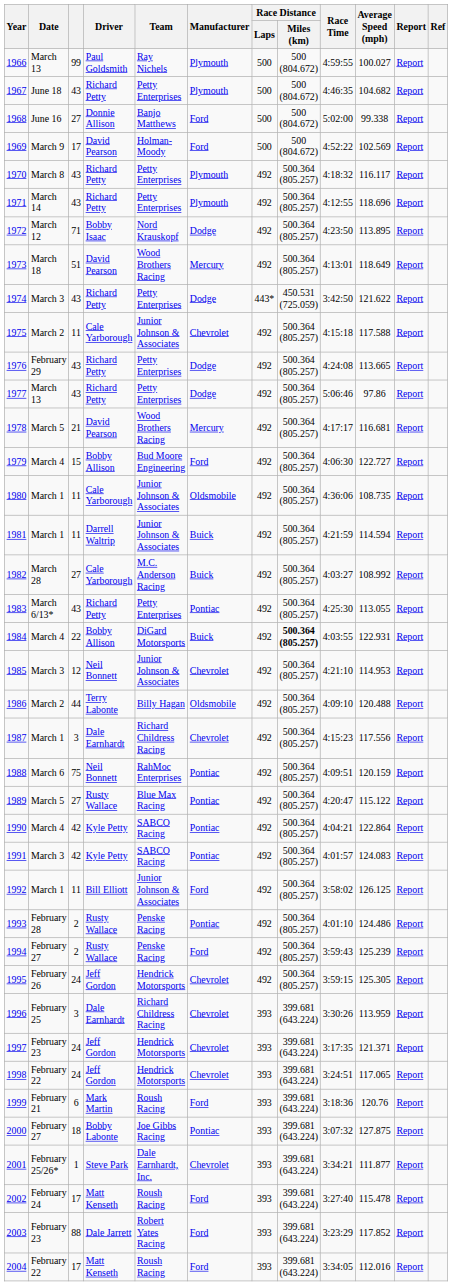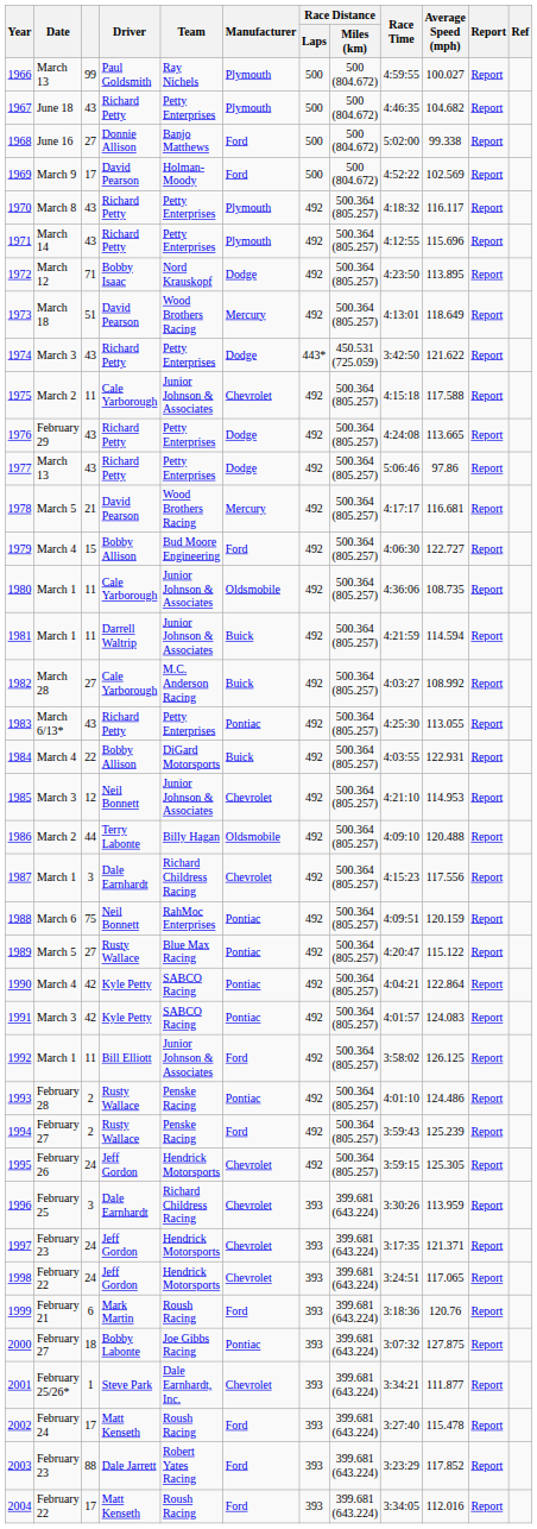 <table class="wikitable" style="font-size: 95%;">
 <tr>
 <th rowspan="2">Year</th>
 <th rowspan="2">Date</th>
 <th rowspan="2"></th>
 <th rowspan="2">Driver</th>
 <th rowspan="2">Team</th>
 <th rowspan="2">Manufacturer</th>
 <th colspan="2">Race Distance</th>
 <th rowspan="2">Race Time</th>
 <th rowspan="2">Average Speed<br>(mph)</th>
 <th rowspan="2">Report</th>
 <th rowspan="2">Ref</th>
 </tr>
 <tr>
 <th>Laps</th>
 <th>Miles (km)</th>
 </tr>
 <tr>
 <td><a href='#'>1966</a></td>
 <td>March 13</td>
 <td align="center">99</td>
 <td><a href='#'>Paul Goldsmith</a></td>
 <td><a href='#'>Ray Nichels</a></td>
 <td><a href='#'>Plymouth</a></td>
 <td align="center">500</td>
 <td align="center">500 (804.672)</td>
 <td align="center">4:59:55</td>
 <td align="center">100.027</td>
 <td><a href='#'>Report</a></td>
 <td align="center"></td>
 </tr>
 <tr>
 <td><a href='#'>1967</a></td>
 <td>June 18</td>
 <td align="center">43</td>
 <td><a href='#'>Richard Petty</a></td>
 <td><a href='#'>Petty Enterprises</a></td>
 <td><a href='#'>Plymouth</a></td>
 <td align="center">500</td>
 <td align="center">500 (804.672)</td>
 <td align="center">4:46:35</td>
 <td align="center">104.682</td>
 <td><a href='#'>Report</a></td>
 <td align="center"></td>
 </tr>
 <tr>
 <td><a href='#'>1968</a></td>
 <td>June 16</td>
 <td align="center">27</td>
 <td><a href='#'>Donnie Allison</a></td>
 <td><a href='#'>Banjo Matthews</a></td>
 <td><a href='#'>Ford</a></td>
 <td align="center">500</td>
 <td align="center">500 (804.672)</td>
 <td align="center">5:02:00</td>
 <td align="center">99.338</td>
 <td><a href='#'>Report</a></td>
 <td align="center"></td>
 </tr>
 <tr>
 <td><a href='#'>1969</a></td>
 <td>March 9</td>
 <td align="center">17</td>
 <td><a href='#'>David Pearson</a></td>
 <td><a href='#'>Holman-Moody</a></td>
 <td><a href='#'>Ford</a></td>
 <td align="center">500</td>
 <td align="center">500 (804.672)</td>
 <td align="center">4:52:22</td>
 <td align="center">102.569</td>
 <td><a href='#'>Report</a></td>
 <td align="center"></td>
 </tr>
 <tr>
 <td><a href='#'>1970</a></td>
 <td>March 8</td>
 <td align="center">43</td>
 <td><a href='#'>Richard Petty</a></td>
 <td><a href='#'>Petty Enterprises</a></td>
 <td><a href='#'>Plymouth</a></td>
 <td align="center">492</td>
 <td align="center">500.364 (805.257)</td>
 <td align="center">4:18:32</td>
 <td align="center">116.117</td>
 <td><a href='#'>Report</a></td>
 <td align="center"></td>
 </tr>
 <tr>
 <td><a href='#'>1971</a></td>
 <td>March 14</td>
 <td align="center">43</td>
 <td><a href='#'>Richard Petty</a></td>
 <td><a href='#'>Petty Enterprises</a></td>
 <td><a href='#'>Plymouth</a></td>
 <td align="center">492</td>
 <td align="center">500.364 (805.257)</td>
 <td align="center">4:12:55</td>
-<td align="center">118.696</td>
+<td align="center">115.696</td>
 <td><a href='#'>Report</a></td>
 <td align="center"></td>
 </tr>
 <tr>
 <td><a href='#'>1972</a></td>
 <td>March 12</td>
 <td align="center">71</td>
 <td><a href='#'>Bobby Isaac</a></td>
 <td><a href='#'>Nord Krauskopf</a></td>
 <td><a href='#'>Dodge</a></td>
 <td align="center">492</td>
 <td align="center">500.364 (805.257)</td>
 <td align="center">4:23:50</td>
 <td align="center">113.895</td>
 <td><a href='#'>Report</a></td>
 <td align="center"></td>
 </tr>
 <tr>
 <td><a href='#'>1973</a></td>
 <td>March 18</td>
 <td align="center">51</td>
 <td><a href='#'>David Pearson</a></td>
 <td><a href='#'>Wood Brothers Racing</a></td>
 <td><a href='#'>Mercury</a></td>
 <td align="center">492</td>
 <td align="center">500.364 (805.257)</td>
 <td align="center">4:13:01</td>
 <td align="center">118.649</td>
 <td><a href='#'>Report</a></td>
 <td align="center"></td>
 </tr>
 <tr>
 <td><a href='#'>1974</a></td>
 <td>March 3</td>
 <td align="center">43</td>
 <td><a href='#'>Richard Petty</a></td>
 <td><a href='#'>Petty Enterprises</a></td>
 <td><a href='#'>Dodge</a></td>
 <td align="center">443*</td>
 <td align="center">450.531 (725.059)</td>
 <td align="center">3:42:50</td>
 <td align="center">121.622</td>
 <td><a href='#'>Report</a></td>
 <td align="center"></td>
 </tr>
 <tr>
 <td><a href='#'>1975</a></td>
 <td>March 2</td>
 <td align="center">11</td>
 <td><a href='#'>Cale Yarborough</a></td>
 <td><a href='#'>Junior Johnson & Associates</a></td>
 <td><a href='#'>Chevrolet</a></td>
 <td align="center">492</td>
 <td align="center">500.364 (805.257)</td>
 <td align="center">4:15:18</td>
 <td align="center">117.588</td>
 <td><a href='#'>Report</a></td>
 <td align="center"></td>
 </tr>
 <tr>
 <td><a href='#'>1976</a></td>
 <td>February 29</td>
 <td align="center">43</td>
 <td><a href='#'>Richard Petty</a></td>
 <td><a href='#'>Petty Enterprises</a></td>
 <td><a href='#'>Dodge</a></td>
 <td align="center">492</td>
 <td align="center">500.364 (805.257)</td>
 <td align="center">4:24:08</td>
 <td align="center">113.665</td>
 <td><a href='#'>Report</a></td>
 <td align="center"></td>
 </tr>
 <tr>
 <td><a href='#'>1977</a></td>
 <td>March 13</td>
 <td align="center">43</td>
 <td><a href='#'>Richard Petty</a></td>
 <td><a href='#'>Petty Enterprises</a></td>
 <td><a href='#'>Dodge</a></td>
 <td align="center">492</td>
 <td align="center">500.364 (805.257)</td>
 <td align="center">5:06:46</td>
 <td align="center">97.86</td>
 <td><a href='#'>Report</a></td>
 <td align="center"></td>
 </tr>
 <tr>
 <td><a href='#'>1978</a></td>
 <td>March 5</td>
 <td align="center">21</td>
 <td><a href='#'>David Pearson</a></td>
 <td><a href='#'>Wood Brothers Racing</a></td>
 <td><a href='#'>Mercury</a></td>
 <td align="center">492</td>
 <td align="center">500.364 (805.257)</td>
 <td align="center">4:17:17</td>
 <td align="center">116.681</td>
 <td><a href='#'>Report</a></td>
 <td align="center"></td>
 </tr>
 <tr>
 <td><a href='#'>1979</a></td>
 <td>March 4</td>
 <td align="center">15</td>
 <td><a href='#'>Bobby Allison</a></td>
 <td><a href='#'>Bud Moore Engineering</a></td>
 <td><a href='#'>Ford</a></td>
 <td align="center">492</td>
 <td align="center">500.364 (805.257)</td>
 <td align="center">4:06:30</td>
 <td align="center">122.727</td>
 <td><a href='#'>Report</a></td>
 <td align="center"></td>
 </tr>
 <tr>
 <td><a href='#'>1980</a></td>
 <td>March 1</td>
 <td align="center">11</td>
 <td><a href='#'>Cale Yarborough</a></td>
 <td><a href='#'>Junior Johnson & Associates</a></td>
 <td><a href='#'>Oldsmobile</a></td>
 <td align="center">492</td>
 <td align="center">500.364 (805.257)</td>
 <td align="center">4:36:06</td>
 <td align="center">108.735</td>
 <td><a href='#'>Report</a></td>
 <td align="center"></td>
 </tr>
 <tr>
 <td><a href='#'>1981</a></td>
 <td>March 1</td>
 <td align="center">11</td>
 <td><a href='#'>Darrell Waltrip</a></td>
 <td><a href='#'>Junior Johnson & Associates</a></td>
 <td><a href='#'>Buick</a></td>
 <td align="center">492</td>
 <td align="center">500.364 (805.257)</td>
 <td align="center">4:21:59</td>
 <td align="center">114.594</td>
 <td><a href='#'>Report</a></td>
 <td align="center"></td>
 </tr>
 <tr>
 <td><a href='#'>1982</a></td>
 <td>March 28</td>
 <td align="center">27</td>
 <td><a href='#'>Cale Yarborough</a></td>
 <td><a href='#'>M.C. Anderson Racing</a></td>
 <td><a href='#'>Buick</a></td>
 <td align="center">492</td>
 <td align="center">500.364 (805.257)</td>
 <td align="center">4:03:27</td>
 <td align="center">108.992</td>
 <td><a href='#'>Report</a></td>
 <td align="center"></td>
 </tr>
 <tr>
 <td><a href='#'>1983</a></td>
 <td>March 6/13*</td>
 <td align="center">43</td>
 <td><a href='#'>Richard Petty</a></td>
 <td><a href='#'>Petty Enterprises</a></td>
 <td><a href='#'>Pontiac</a></td>
 <td align="center">492</td>
 <td align="center">500.364 (805.257)</td>
 <td align="center">4:25:30</td>
 <td align="center">113.055</td>
 <td><a href='#'>Report</a></td>
 <td align="center"></td>
 </tr>
 <tr>
 <td><a href='#'>1984</a></td>
 <td>March 4</td>
 <td align="center">22</td>
 <td><a href='#'>Bobby Allison</a></td>
 <td><a href='#'>DiGard Motorsports</a></td>
 <td><a href='#'>Buick</a></td>
 <td align="center">492</td>
-<td align="center"><strong>500.364 (805.257)</strong></td>
+<td align="center">500.364 (805.257)</td>
 <td align="center">4:03:55</td>
 <td align="center">122.931</td>
 <td><a href='#'>Report</a></td>
 <td align="center"></td>
 </tr>
 <tr>
 <td><a href='#'>1985</a></td>
 <td>March 3</td>
 <td align="center">12</td>
 <td><a href='#'>Neil Bonnett</a></td>
 <td><a href='#'>Junior Johnson & Associates</a></td>
 <td><a href='#'>Chevrolet</a></td>
 <td align="center">492</td>
 <td align="center">500.364 (805.257)</td>
 <td align="center">4:21:10</td>
 <td align="center">114.953</td>
 <td><a href='#'>Report</a></td>
 <td align="center"></td>
 </tr>
 <tr>
 <td><a href='#'>1986</a></td>
 <td>March 2</td>
 <td align="center">44</td>
 <td><a href='#'>Terry Labonte</a></td>
 <td><a href='#'>Billy Hagan</a></td>
 <td><a href='#'>Oldsmobile</a></td>
 <td align="center">492</td>
 <td align="center">500.364 (805.257)</td>
 <td align="center">4:09:10</td>
 <td align="center">120.488</td>
 <td><a href='#'>Report</a></td>
 <td align="center"></td>
 </tr>
 <tr>
 <td><a href='#'>1987</a></td>
 <td>March 1</td>
 <td align="center">3</td>
 <td><a href='#'>Dale Earnhardt</a></td>
 <td><a href='#'>Richard Childress Racing</a></td>
 <td><a href='#'>Chevrolet</a></td>
 <td align="center">492</td>
 <td align="center">500.364 (805.257)</td>
 <td align="center">4:15:23</td>
 <td align="center">117.556</td>
 <td><a href='#'>Report</a></td>
 <td align="center"></td>
 </tr>
 <tr>
 <td><a href='#'>1988</a></td>
 <td>March 6</td>
 <td align="center">75</td>
 <td><a href='#'>Neil Bonnett</a></td>
 <td><a href='#'>RahMoc Enterprises</a></td>
 <td><a href='#'>Pontiac</a></td>
 <td align="center">492</td>
 <td align="center">500.364 (805.257)</td>
 <td align="center">4:09:51</td>
 <td align="center">120.159</td>
 <td><a href='#'>Report</a></td>
 <td align="center"></td>
 </tr>
 <tr>
 <td><a href='#'>1989</a></td>
 <td>March 5</td>
 <td align="center">27</td>
 <td><a href='#'>Rusty Wallace</a></td>
 <td><a href='#'>Blue Max Racing</a></td>
 <td><a href='#'>Pontiac</a></td>
 <td align="center">492</td>
 <td align="center">500.364 (805.257)</td>
 <td align="center">4:20:47</td>
 <td align="center">115.122</td>
 <td><a href='#'>Report</a></td>
 <td align="center"></td>
 </tr>
 <tr>
 <td><a href='#'>1990</a></td>
 <td>March 4</td>
 <td align="center">42</td>
 <td><a href='#'>Kyle Petty</a></td>
 <td><a href='#'>SABCO Racing</a></td>
 <td><a href='#'>Pontiac</a></td>
 <td align="center">492</td>
 <td align="center">500.364 (805.257)</td>
 <td align="center">4:04:21</td>
 <td align="center">122.864</td>
 <td><a href='#'>Report</a></td>
 <td align="center"></td>
 </tr>
 <tr>
 <td><a href='#'>1991</a></td>
 <td>March 3</td>
 <td align="center">42</td>
 <td><a href='#'>Kyle Petty</a></td>
 <td><a href='#'>SABCO Racing</a></td>
 <td><a href='#'>Pontiac</a></td>
 <td align="center">492</td>
 <td align="center">500.364 (805.257)</td>
 <td align="center">4:01:57</td>
 <td align="center">124.083</td>
 <td><a href='#'>Report</a></td>
 <td align="center"></td>
 </tr>
 <tr>
 <td><a href='#'>1992</a></td>
 <td>March 1</td>
 <td align="center">11</td>
 <td><a href='#'>Bill Elliott</a></td>
 <td><a href='#'>Junior Johnson & Associates</a></td>
 <td><a href='#'>Ford</a></td>
 <td align="center">492</td>
 <td align="center">500.364 (805.257)</td>
 <td align="center">3:58:02</td>
 <td align="center">126.125</td>
 <td><a href='#'>Report</a></td>
 <td align="center"></td>
 </tr>
 <tr>
 <td><a href='#'>1993</a></td>
 <td>February 28</td>
 <td align="center">2</td>
 <td><a href='#'>Rusty Wallace</a></td>
 <td><a href='#'>Penske Racing</a></td>
 <td><a href='#'>Pontiac</a></td>
 <td align="center">492</td>
 <td align="center">500.364 (805.257)</td>
 <td align="center">4:01:10</td>
 <td align="center">124.486</td>
 <td><a href='#'>Report</a></td>
 <td align="center"></td>
 </tr>
 <tr>
 <td><a href='#'>1994</a></td>
 <td>February 27</td>
 <td align="center">2</td>
 <td><a href='#'>Rusty Wallace</a></td>
 <td><a href='#'>Penske Racing</a></td>
 <td><a href='#'>Ford</a></td>
 <td align="center">492</td>
 <td align="center">500.364 (805.257)</td>
 <td align="center">3:59:43</td>
 <td align="center">125.239</td>
 <td><a href='#'>Report</a></td>
 <td align="center"></td>
 </tr>
 <tr>
 <td><a href='#'>1995</a></td>
 <td>February 26</td>
 <td align="center">24</td>
 <td><a href='#'>Jeff Gordon</a></td>
 <td><a href='#'>Hendrick Motorsports</a></td>
 <td><a href='#'>Chevrolet</a></td>
 <td align="center">492</td>
 <td align="center">500.364 (805.257)</td>
 <td align="center">3:59:15</td>
 <td align="center">125.305</td>
 <td><a href='#'>Report</a></td>
 <td align="center"></td>
 </tr>
 <tr>
 <td><a href='#'>1996</a></td>
 <td>February 25</td>
 <td align="center">3</td>
 <td><a href='#'>Dale Earnhardt</a></td>
 <td><a href='#'>Richard Childress Racing</a></td>
 <td><a href='#'>Chevrolet</a></td>
 <td align="center">393</td>
 <td align="center">399.681 (643.224)</td>
 <td align="center">3:30:26</td>
 <td align="center">113.959</td>
 <td><a href='#'>Report</a></td>
 <td align="center"></td>
 </tr>
 <tr>
 <td><a href='#'>1997</a></td>
 <td>February 23</td>
 <td align="center">24</td>
 <td><a href='#'>Jeff Gordon</a></td>
 <td><a href='#'>Hendrick Motorsports</a></td>
 <td><a href='#'>Chevrolet</a></td>
 <td align="center">393</td>
 <td align="center">399.681 (643.224)</td>
 <td align="center">3:17:35</td>
 <td align="center">121.371</td>
 <td><a href='#'>Report</a></td>
 <td align="center"></td>
 </tr>
 <tr>
 <td><a href='#'>1998</a></td>
 <td>February 22</td>
 <td align="center">24</td>
 <td><a href='#'>Jeff Gordon</a></td>
 <td><a href='#'>Hendrick Motorsports</a></td>
 <td><a href='#'>Chevrolet</a></td>
 <td align="center">393</td>
 <td align="center">399.681 (643.224)</td>
 <td align="center">3:24:51</td>
 <td align="center">117.065</td>
 <td><a href='#'>Report</a></td>
 <td align="center"></td>
 </tr>
 <tr>
 <td><a href='#'>1999</a></td>
 <td>February 21</td>
 <td align="center">6</td>
 <td><a href='#'>Mark Martin</a></td>
 <td><a href='#'>Roush Racing</a></td>
 <td><a href='#'>Ford</a></td>
 <td align="center">393</td>
 <td align="center">399.681 (643.224)</td>
 <td align="center">3:18:36</td>
 <td align="center">120.76</td>
 <td><a href='#'>Report</a></td>
 <td align="center"></td>
 </tr>
 <tr>
 <td><a href='#'>2000</a></td>
 <td>February 27</td>
 <td align="center">18</td>
 <td><a href='#'>Bobby Labonte</a></td>
 <td><a href='#'>Joe Gibbs Racing</a></td>
 <td><a href='#'>Pontiac</a></td>
 <td align="center">393</td>
 <td align="center">399.681 (643.224)</td>
 <td align="center">3:07:32</td>
 <td align="center">127.875</td>
 <td><a href='#'>Report</a></td>
 <td align="center"></td>
 </tr>
 <tr>
 <td><a href='#'>2001</a></td>
 <td>February 25/26*</td>
 <td align="center">1</td>
 <td><a href='#'>Steve Park</a></td>
 <td><a href='#'>Dale Earnhardt, Inc.</a></td>
 <td><a href='#'>Chevrolet</a></td>
 <td align="center">393</td>
 <td align="center">399.681 (643.224)</td>
 <td align="center">3:34:21</td>
 <td align="center">111.877</td>
 <td><a href='#'>Report</a></td>
 <td align="center"></td>
 </tr>
 <tr>
 <td><a href='#'>2002</a></td>
 <td>February 24</td>
 <td align="center">17</td>
 <td><a href='#'>Matt Kenseth</a></td>
 <td><a href='#'>Roush Racing</a></td>
 <td><a href='#'>Ford</a></td>
 <td align="center">393</td>
 <td align="center">399.681 (643.224)</td>
 <td align="center">3:27:40</td>
 <td align="center">115.478</td>
 <td><a href='#'>Report</a></td>
 <td align="center"></td>
 </tr>
 <tr>
 <td><a href='#'>2003</a></td>
 <td>February 23</td>
 <td align="center">88</td>
 <td><a href='#'>Dale Jarrett</a></td>
 <td><a href='#'>Robert Yates Racing</a></td>
 <td><a href='#'>Ford</a></td>
 <td align="center">393</td>
 <td align="center">399.681 (643.224)</td>
 <td align="center">3:23:29</td>
 <td align="center">117.852</td>
 <td><a href='#'>Report</a></td>
 <td align="center"></td>
 </tr>
 <tr>
 <td><a href='#'>2004</a></td>
 <td>February 22</td>
 <td align="center">17</td>
 <td><a href='#'>Matt Kenseth</a></td>
 <td><a href='#'>Roush Racing</a></td>
 <td><a href='#'>Ford</a></td>
 <td align="center">393</td>
 <td align="center">399.681 (643.224)</td>
 <td align="center">3:34:05</td>
 <td align="center">112.016</td>
 <td><a href='#'>Report</a></td>
 <td align="center"></td>
 </tr>
 </table>
